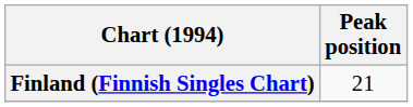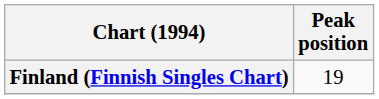 <table class="wikitable sortable plainrowheaders" style="text-align:center">
 <tr>
 <th scope="col">Chart (1994)</th>
 <th scope="col">Peak<br>position</th>
 </tr>
 <tr>
 <th scope="row">Finland (<a href='#'>Finnish Singles Chart</a>)</th>
-<td>21</td>
+<td>19</td>
 </tr>
 <tr>
 </tr>
 <tr>
 </tr>
 </table>
